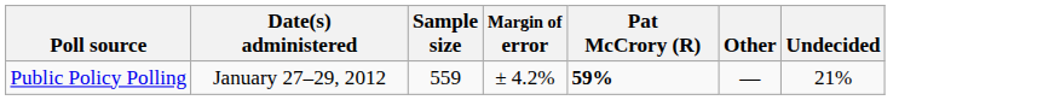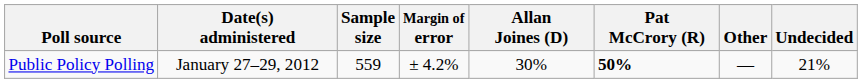 <table class="wikitable">
 <tr valign= bottom>
 <th>Poll source</th>
 <th style="width:160px;">Date(s)<br>administered</th>
 <th class=small>Sample<br>size</th>
 <th><small>Margin of</small><br>error</th>
+<th width=110px>Allan<br>Joines (D)</th>
 <th width=110px>Pat<br>McCrory (R)</th>
 <th>Other</th>
 <th>Undecided</th>
 </tr>
 <tr>
 <td><a href='#'>Public Policy Polling</a></td>
 <td align=center>January 27–29, 2012</td>
 <td align=center>559</td>
 <td align=center>± 4.2%</td>
-<td><strong>59%</strong></td>
+<td align=center>30%</td>
+<td><strong>50%</strong></td>
 <td align=center>—</td>
 <td align=center>21%</td>
 </tr>
 </table>
